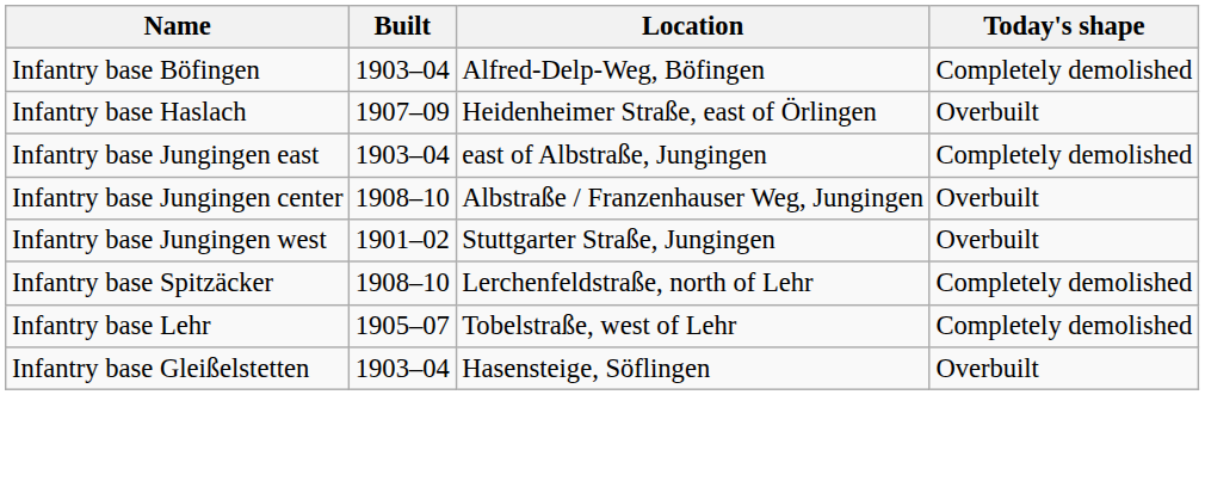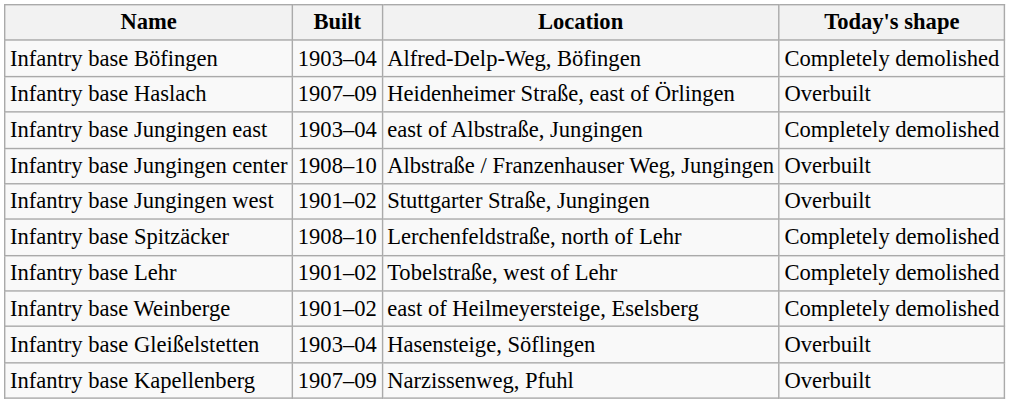 <table class="wikitable">
 <tr>
 <th>Name</th>
 <th>Built</th>
 <th>Location</th>
 <th>Today's shape</th>
 </tr>
 <tr>
 <td>Infantry base Böfingen</td>
 <td>1903–04</td>
 <td>Alfred-Delp-Weg, Böfingen</td>
 <td>Completely demolished</td>
 </tr>
 <tr>
 <td>Infantry base Haslach</td>
 <td>1907–09</td>
 <td>Heidenheimer Straße, east of Örlingen</td>
 <td>Overbuilt</td>
 </tr>
 <tr>
 <td>Infantry base Jungingen east</td>
 <td>1903–04</td>
 <td>east of Albstraße, Jungingen</td>
 <td>Completely demolished</td>
 </tr>
 <tr>
 <td>Infantry base Jungingen center</td>
 <td>1908–10</td>
 <td>Albstraße / Franzenhauser Weg, Jungingen</td>
 <td>Overbuilt</td>
 </tr>
 <tr>
 <td>Infantry base Jungingen west</td>
 <td>1901–02</td>
 <td>Stuttgarter Straße, Jungingen</td>
 <td>Overbuilt</td>
 </tr>
 <tr>
 <td>Infantry base Spitzäcker</td>
 <td>1908–10</td>
 <td>Lerchenfeldstraße, north of Lehr</td>
 <td>Completely demolished</td>
 </tr>
 <tr>
 <td>Infantry base Lehr</td>
-<td>1905–07</td>
+<td>1901–02</td>
 <td>Tobelstraße, west of Lehr</td>
+<td>Completely demolished</td>
+</tr>
+<tr>
+<td>Infantry base Weinberge</td>
+<td>1901–02</td>
+<td>east of Heilmeyersteige, Eselsberg</td>
 <td>Completely demolished</td>
 </tr>
 <tr>
 <td>Infantry base Gleißelstetten</td>
 <td>1903–04</td>
 <td>Hasensteige, Söflingen</td>
 <td>Overbuilt</td>
 </tr>
+<tr>
+<td>Infantry base Kapellenberg</td>
+<td>1907–09</td>
+<td>Narzissenweg, Pfuhl</td>
+<td>Overbuilt</td>
+</tr>
 </table>
